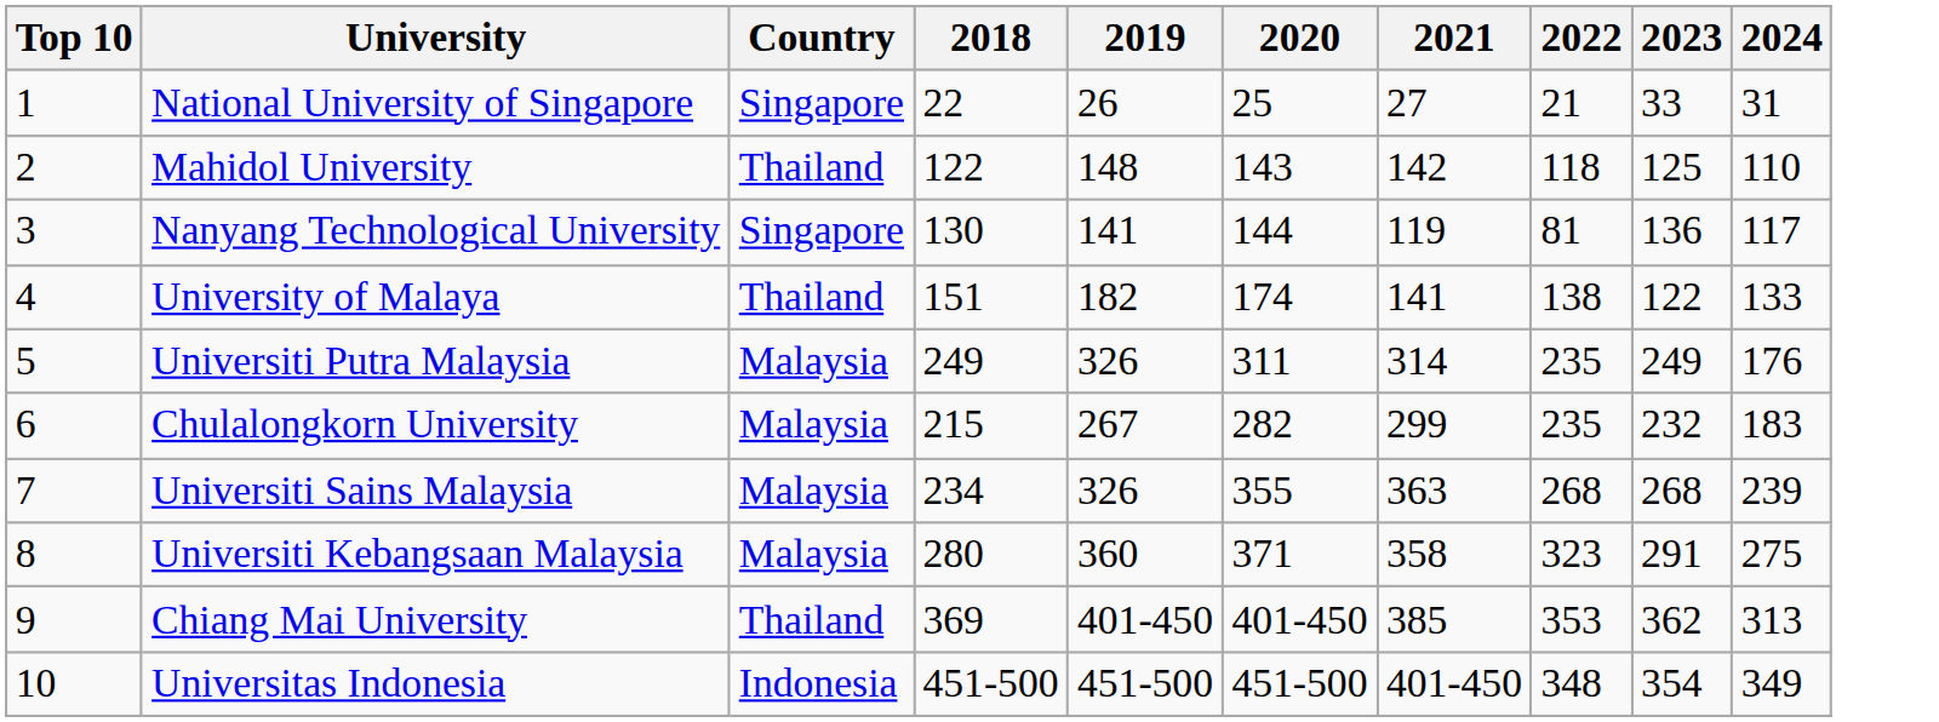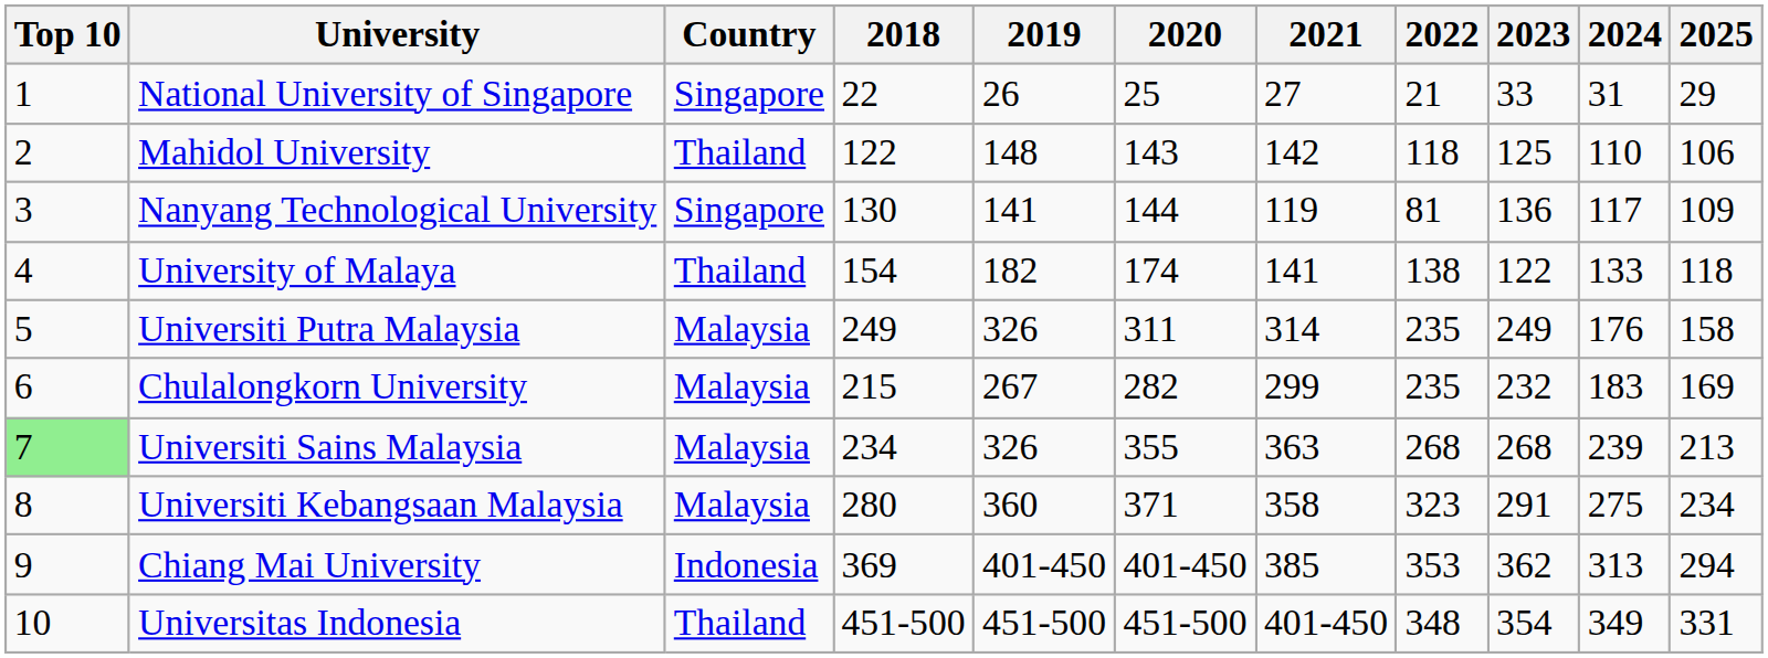 <table class="sortable wikitable">
 <tr style="background:#ececec; vertical-align:top;">
 <th>Top 10</th>
 <th>University</th>
 <th>Country</th>
 <th>2018</th>
 <th>2019</th>
 <th>2020</th>
 <th>2021</th>
 <th>2022</th>
 <th>2023</th>
 <th>2024</th>
+<th>2025</th>
 </tr>
 <tr>
 <td>1</td>
 <td> <a href='#'>National University of Singapore</a></td>
 <td><a href='#'>Singapore</a></td>
 <td>22</td>
 <td>26</td>
 <td>25</td>
 <td>27</td>
 <td>21</td>
 <td>33</td>
 <td>31</td>
+<td>29</td>
 </tr>
 <tr>
 <td>2</td>
 <td> <a href='#'>Mahidol University</a></td>
 <td><a href='#'>Thailand</a></td>
 <td>122</td>
 <td>148</td>
 <td>143</td>
 <td>142</td>
 <td>118</td>
 <td>125</td>
 <td>110</td>
+<td>106</td>
 </tr>
 <tr>
 <td>3</td>
 <td> <a href='#'>Nanyang Technological University</a></td>
 <td><a href='#'>Singapore</a></td>
 <td>130</td>
 <td>141</td>
 <td>144</td>
 <td>119</td>
 <td>81</td>
 <td>136</td>
 <td>117</td>
+<td>109</td>
 </tr>
 <tr>
 <td>4</td>
 <td> <a href='#'>University of Malaya</a></td>
 <td><a href='#'>Thailand</a></td>
-<td>151</td>
+<td>154</td>
 <td>182</td>
 <td>174</td>
 <td>141</td>
 <td>138</td>
 <td>122</td>
 <td>133</td>
+<td>118</td>
 </tr>
 <tr>
 <td>5</td>
 <td> <a href='#'>Universiti Putra Malaysia</a></td>
 <td><a href='#'>Malaysia</a></td>
 <td>249</td>
 <td>326</td>
 <td>311</td>
 <td>314</td>
 <td>235</td>
 <td>249</td>
 <td>176</td>
+<td>158</td>
 </tr>
 <tr>
 <td>6</td>
 <td> <a href='#'>Chulalongkorn University</a></td>
 <td><a href='#'>Malaysia</a></td>
 <td>215</td>
 <td>267</td>
 <td>282</td>
 <td>299</td>
 <td>235</td>
 <td>232</td>
 <td>183</td>
+<td>169</td>
 </tr>
 <tr>
-<td>7</td>
+<td style="background: lightgreen;">7</td>
 <td> <a href='#'>Universiti Sains Malaysia</a></td>
 <td><a href='#'>Malaysia</a></td>
 <td>234</td>
 <td>326</td>
 <td>355</td>
 <td>363</td>
 <td>268</td>
 <td>268</td>
 <td>239</td>
+<td>213</td>
 </tr>
 <tr>
 <td>8</td>
 <td> <a href='#'>Universiti Kebangsaan Malaysia</a></td>
 <td><a href='#'>Malaysia</a></td>
 <td>280</td>
 <td>360</td>
 <td>371</td>
 <td>358</td>
 <td>323</td>
 <td>291</td>
 <td>275</td>
+<td>234</td>
 </tr>
 <tr>
 <td>9</td>
 <td> <a href='#'>Chiang Mai University</a></td>
-<td><a href='#'>Thailand</a></td>
+<td><a href='#'>Indonesia</a></td>
 <td>369</td>
 <td>401-450</td>
 <td>401-450</td>
 <td>385</td>
 <td>353</td>
 <td>362</td>
 <td>313</td>
+<td>294</td>
 </tr>
 <tr>
 <td>10</td>
 <td> <a href='#'>Universitas Indonesia</a></td>
-<td><a href='#'>Indonesia</a></td>
+<td><a href='#'>Thailand</a></td>
 <td>451-500</td>
 <td>451-500</td>
 <td>451-500</td>
 <td>401-450</td>
 <td>348</td>
 <td>354</td>
 <td>349</td>
+<td>331</td>
 </tr>
 </table>
